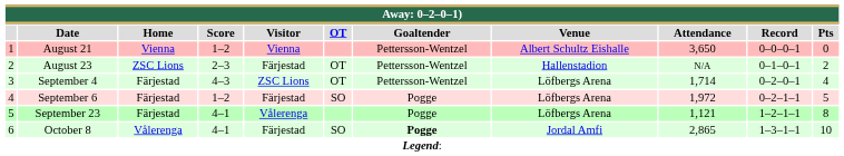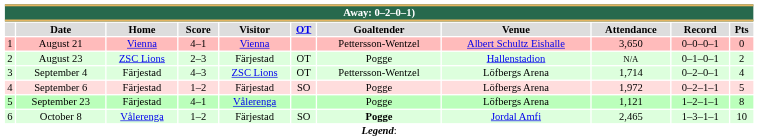 <table class="toccolours collapsible collapsed" width=90% style="clear:both; margin:1em auto; text-align:center;">
 <tr>
 <th colspan=11 style="background:#27694D;border-top:#e4b562 3px solid;border-bottom:#e4b562 3px solid; color:white;"> Away: 0–2–0–1)</th>
 </tr>
 <tr align="center"  bgcolor="#dddddd">
 <td><strong></strong></td>
 <td><strong>Date</strong></td>
 <td><strong>Home</strong></td>
 <td><strong>Score</strong></td>
 <td><strong>Visitor</strong></td>
 <td><strong> <a href='#'>OT</a></strong></td>
 <td><strong>Goaltender</strong></td>
 <td><strong>Venue</strong></td>
 <td><strong>Attendance</strong></td>
 <td><strong>Record</strong></td>
 <td><strong>Pts</strong></td>
 </tr>
 <tr align="center" bgcolor="#ffbbbb">
 <td>1</td>
 <td>August 21</td>
 <td><a href='#'>Vienna</a></td>
-<td>1–2</td>
+<td>4–1</td>
 <td><a href='#'>Vienna</a></td>
 <td></td>
 <td>Pettersson-Wentzel</td>
 <td><a href='#'>Albert Schultz Eishalle</a></td>
 <td>3,650</td>
 <td>0–0–0–1</td>
 <td>0</td>
 </tr>
 <tr align="center" bgcolor="#ddffdd">
 <td>2</td>
 <td>August 23</td>
 <td><a href='#'>ZSC Lions</a></td>
 <td>2–3</td>
 <td>Färjestad</td>
 <td>OT</td>
-<td>Pettersson-Wentzel</td>
+<td>Pogge</td>
 <td><a href='#'>Hallenstadion</a></td>
 <td><small>N/A</small></td>
 <td>0–1–0–1</td>
 <td>2</td>
 </tr>
 <tr align="center" bgcolor="#ddffdd">
 <td>3</td>
 <td>September 4</td>
 <td>Färjestad</td>
 <td>4–3</td>
 <td><a href='#'>ZSC Lions</a></td>
 <td>OT</td>
 <td>Pettersson-Wentzel</td>
 <td>Löfbergs Arena</td>
 <td>1,714</td>
 <td>0–2–0–1</td>
 <td>4</td>
 </tr>
 <tr align="center" bgcolor="#ffdddd">
 <td>4</td>
 <td>September 6</td>
 <td>Färjestad</td>
 <td>1–2</td>
 <td>Färjestad</td>
 <td>SO</td>
 <td>Pogge</td>
 <td>Löfbergs Arena</td>
 <td>1,972</td>
 <td>0–2–1–1</td>
 <td>5</td>
 </tr>
 <tr align="center" bgcolor="#bbffbb">
 <td>5</td>
 <td>September 23</td>
 <td>Färjestad</td>
 <td>4–1</td>
 <td><a href='#'>Vålerenga</a></td>
 <td></td>
 <td>Pogge</td>
 <td>Löfbergs Arena</td>
 <td>1,121</td>
 <td>1–2–1–1</td>
 <td>8</td>
 </tr>
 <tr align="center" bgcolor="#ddffdd">
 <td>6</td>
 <td>October 8</td>
 <td><a href='#'>Vålerenga</a></td>
-<td>4–1</td>
+<td>1–2</td>
 <td>Färjestad</td>
 <td>SO</td>
 <td><strong>Pogge</strong></td>
 <td><a href='#'>Jordal Amfi</a></td>
-<td>2,865</td>
+<td>2,465</td>
 <td>1–3–1–1</td>
 <td>10</td>
 </tr>
 <tr>
 <td colspan=11><strong><em>Legend</em></strong>:    </td>
 </tr>
 </table>
